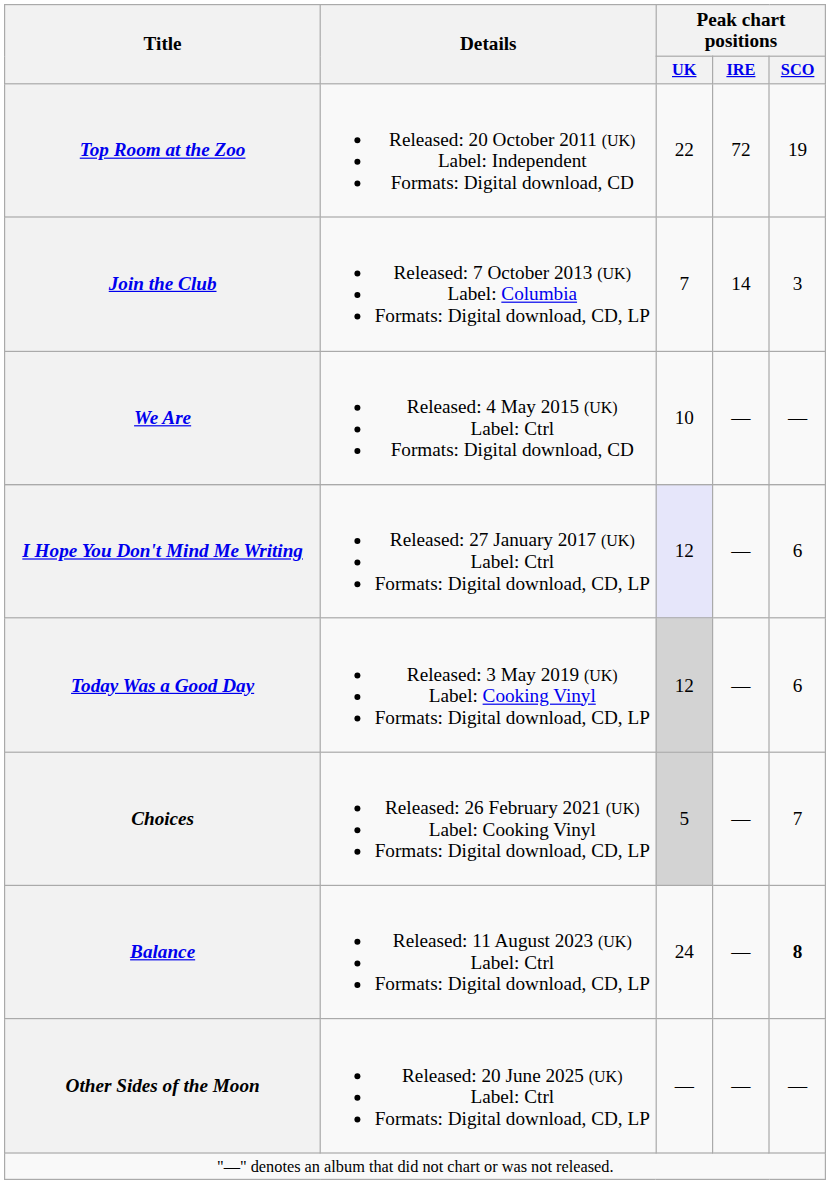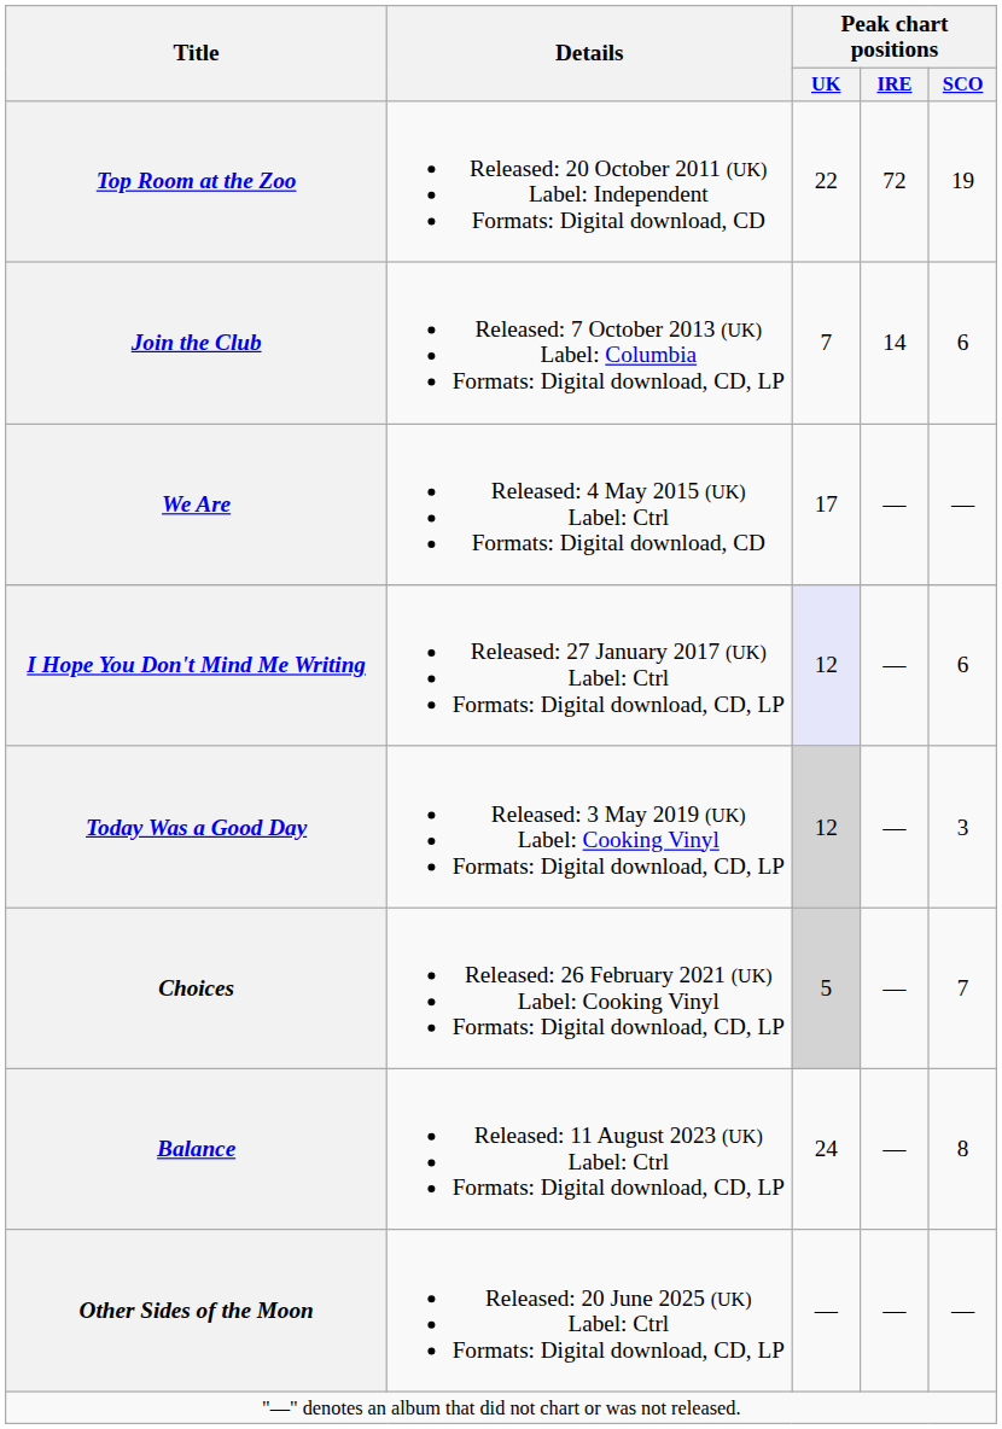 <table class="wikitable plainrowheaders" style="text-align:center;">
 <tr>
 <th scope="col" rowspan="2" style="width:16em;">Title</th>
 <th scope="col" rowspan="2" style="width:17em;">Details</th>
 <th scope="col" colspan="3">Peak chart positions</th>
 </tr>
 <tr>
 <th scope="col" style="width:3em;font-size:85%;"><a href='#'>UK</a><br></th>
 <th scope="col" style="width:3em;font-size:85%;"><a href='#'>IRE</a><br></th>
 <th scope="col" style="width:3em;font-size:85%;"><a href='#'>SCO</a><br></th>
 </tr>
 <tr>
 <th scope="row"><em><a href='#'>Top Room at the Zoo</a></em></th>
 <td><br><ul><li>Released: 20 October 2011 <small>(UK)</small></li><li>Label: Independent</li><li>Formats: Digital download, CD</li></ul></td>
 <td>22</td>
 <td>72</td>
 <td>19</td>
 </tr>
 <tr>
 <th scope="row"><em><a href='#'>Join the Club</a></em></th>
 <td><br><ul><li>Released: 7 October 2013 <small>(UK)</small></li><li>Label: <a href='#'>Columbia</a></li><li>Formats: Digital download, CD, LP</li></ul></td>
 <td>7</td>
 <td>14</td>
-<td>3</td>
+<td>6</td>
 </tr>
 <tr>
 <th scope="row"><em><a href='#'>We Are</a></em></th>
 <td><br><ul><li>Released: 4 May 2015 <small>(UK)</small></li><li>Label: Ctrl</li><li>Formats: Digital download, CD</li></ul></td>
-<td>10</td>
+<td>17</td>
 <td>—</td>
 <td>—</td>
 </tr>
 <tr>
 </tr>
 <tr>
 <th scope="row"><em><a href='#'>I Hope You Don't Mind Me Writing</a></em></th>
 <td><br><ul><li>Released: 27 January 2017 <small>(UK)</small></li><li>Label: Ctrl</li><li>Formats: Digital download, CD, LP</li></ul></td>
 <td style="background: lavender;">12</td>
 <td>—</td>
 <td>6</td>
 </tr>
 <tr>
 <th scope="row"><em><a href='#'>Today Was a Good Day</a></em></th>
 <td><br><ul><li>Released: 3 May 2019 <small>(UK)</small></li><li>Label: <a href='#'>Cooking Vinyl</a></li><li>Formats: Digital download, CD, LP</li></ul></td>
 <td style="background: lightgrey;">12</td>
 <td>—</td>
-<td>6</td>
+<td>3</td>
 </tr>
 <tr>
 <th scope="row"><em>Choices</em></th>
 <td><br><ul><li>Released: 26 February 2021 <small>(UK)</small></li><li>Label: Cooking Vinyl</li><li>Formats: Digital download, CD, LP</li></ul></td>
 <td style="background: lightgrey;">5</td>
 <td>—</td>
 <td>7</td>
 </tr>
 <tr>
 <th scope="row"><em><a href='#'>Balance</a></em></th>
 <td><br><ul><li>Released: 11 August 2023 <small>(UK)</small></li><li>Label: Ctrl</li><li>Formats: Digital download, CD, LP</li></ul></td>
 <td>24</td>
 <td>—</td>
-<td><strong>8</strong></td>
+<td>8</td>
 </tr>
 <tr>
 <th scope="row"><em>Other Sides of the Moon</em></th>
 <td><br><ul><li>Released: 20 June 2025 <small>(UK)</small></li><li>Label: Ctrl</li><li>Formats: Digital download, CD, LP</li></ul></td>
 <td>—</td>
 <td>—</td>
 <td>—</td>
 </tr>
 <tr>
 <td colspan="14" style="font-size:85%">"—" denotes an album that did not chart or was not released.</td>
 </tr>
 </table>
